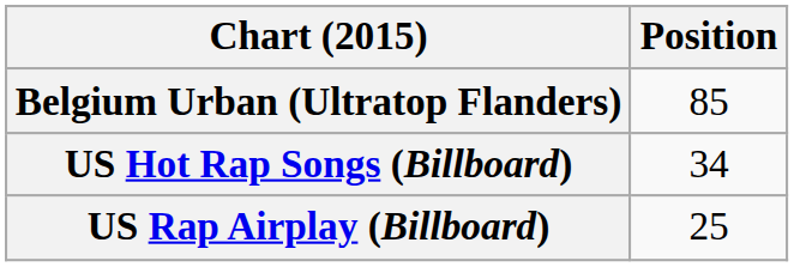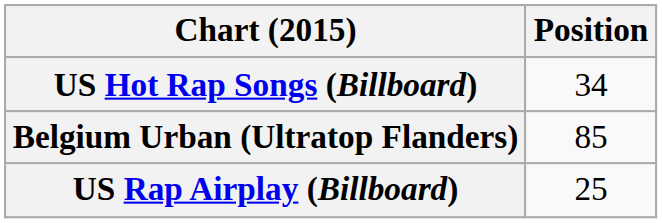 <table class="wikitable sortable plainrowheaders" style="text-align:center">
 <tr>
 <th>Chart (2015)</th>
 <th>Position</th>
 </tr>
 <tr>
+<th scope="row">US <a href='#'>Hot Rap Songs</a> (<em>Billboard</em>)</th>
+<td>34</td>
+</tr>
+<tr>
 <th scope="row">Belgium Urban (Ultratop Flanders)</th>
 <td>85</td>
-</tr>
-<tr>
-<th scope="row">US <a href='#'>Hot Rap Songs</a> (<em>Billboard</em>)</th>
-<td>34</td>
 </tr>
 <tr>
 <th scope="row">US <a href='#'>Rap Airplay</a> (<em>Billboard</em>)</th>
 <td>25</td>
 </tr>
 </table>
